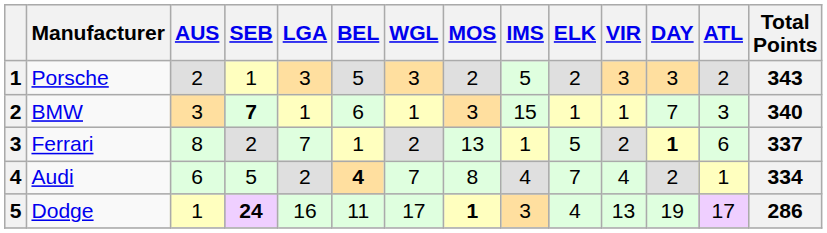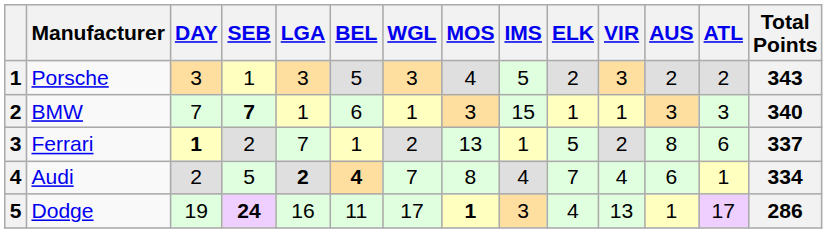 <table class="wikitable" style="font-size:85%; text-align:center">
 <tr>
 <th valign="middle"></th>
 <th valign="middle">Manufacturer</th>
-<th><a href='#'>AUS</a></th>
+<th><a href='#'>DAY</a></th>
 <th><a href='#'>SEB</a></th>
 <th><a href='#'>LGA</a></th>
 <th><a href='#'>BEL</a></th>
 <th><a href='#'>WGL</a></th>
 <th><a href='#'>MOS</a></th>
 <th><a href='#'>IMS</a></th>
 <th><a href='#'>ELK</a></th>
 <th><a href='#'>VIR</a></th>
-<th><a href='#'>DAY</a></th>
+<th><a href='#'>AUS</a></th>
 <th><a href='#'>ATL</a></th>
 <th valign="middle">Total<br>Points</th>
 </tr>
 <tr>
 <th>1</th>
 <td align="left"><a href='#'>Porsche</a></td>
-<td style="background:#dfdfdf;">2</td>
+<td style="background:#ffdf9f;">3</td>
 <td style="background:#FFFFBF;">1</td>
 <td style="background:#ffdf9f;">3</td>
 <td style="background:#dfdfdf;">5</td>
 <td style="background:#ffdf9f;">3</td>
-<td style="background:#dfdfdf;">2</td>
+<td style="background:#dfdfdf;">4</td>
 <td style="background:#dfffdf;">5</td>
 <td style="background:#dfdfdf;">2</td>
 <td style="background:#ffdf9f;">3</td>
-<td style="background:#ffdf9f;">3</td>
+<td style="background:#dfdfdf;">2</td>
 <td style="background:#dfdfdf;">2</td>
 <th>343</th>
 </tr>
 <tr>
 <th>2</th>
 <td align="left"><a href='#'>BMW</a></td>
-<td style="background:#ffdf9f;">3</td>
+<td style="background:#dfffdf;">7</td>
 <td style="background:#dfffdf;"><strong>7</strong></td>
 <td style="background:#FFFFBF;">1</td>
 <td style="background:#dfffdf;">6</td>
 <td style="background:#FFFFBF;">1</td>
 <td style="background:#ffdf9f;">3</td>
 <td style="background:#dfffdf;">15</td>
 <td style="background:#FFFFBF;">1</td>
 <td style="background:#FFFFBF;">1</td>
-<td style="background:#dfffdf;">7</td>
+<td style="background:#ffdf9f;">3</td>
 <td style="background:#dfffdf;">3</td>
 <th>340</th>
 </tr>
 <tr>
 <th>3</th>
 <td align="left"><a href='#'>Ferrari</a></td>
-<td style="background:#dfffdf;">8</td>
+<td style="background:#FFFFBF;"><strong>1</strong></td>
 <td style="background:#dfdfdf;">2</td>
 <td style="background:#dfffdf;">7</td>
 <td style="background:#FFFFBF;">1</td>
 <td style="background:#dfdfdf;">2</td>
 <td style="background:#dfffdf;">13</td>
 <td style="background:#FFFFBF;">1</td>
 <td style="background:#dfffdf;">5</td>
 <td style="background:#dfdfdf;">2</td>
-<td style="background:#FFFFBF;"><strong>1</strong></td>
+<td style="background:#dfffdf;">8</td>
 <td style="background:#dfffdf;">6</td>
 <th>337</th>
 </tr>
 <tr>
 <th>4</th>
 <td align="left"><a href='#'>Audi</a></td>
-<td style="background:#dfffdf;">6</td>
+<td style="background:#dfdfdf;">2</td>
 <td style="background:#dfffdf;">5</td>
-<td style="background:#dfdfdf;">2</td>
+<td style="background:#dfdfdf;"><strong>2</strong></td>
 <td style="background:#ffdf9f;"><strong>4</strong></td>
 <td style="background:#dfffdf;">7</td>
 <td style="background:#dfffdf;">8</td>
 <td style="background:#dfdfdf;">4</td>
 <td style="background:#dfffdf;">7</td>
 <td style="background:#dfffdf;">4</td>
-<td style="background:#dfdfdf;">2</td>
+<td style="background:#dfffdf;">6</td>
 <td style="background:#FFFFBF;">1</td>
 <th>334</th>
 </tr>
 <tr>
 <th>5</th>
 <td align="left"><a href='#'>Dodge</a></td>
-<td style="background:#FFFFBF;">1</td>
+<td style="background:#dfffdf;">19</td>
 <td style="background:#efcfff;"><strong>24</strong></td>
 <td style="background:#dfffdf;">16</td>
 <td style="background:#dfffdf;">11</td>
 <td style="background:#dfffdf;">17</td>
 <td style="background:#FFFFBF;"><strong>1</strong></td>
 <td style="background:#ffdf9f;">3</td>
 <td style="background:#dfffdf;">4</td>
 <td style="background:#dfffdf;">13</td>
-<td style="background:#dfffdf;">19</td>
+<td style="background:#FFFFBF;">1</td>
 <td style="background:#efcfff;">17</td>
 <th>286</th>
 </tr>
 </table>
